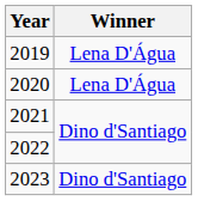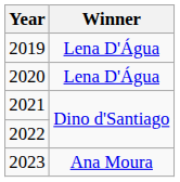 <table class="wikitable sortable">
 <tr>
 <th>Year</th>
 <th>Winner</th>
 </tr>
 <tr>
 <td align="center">2019</td>
 <td align="center"><a href='#'>Lena D'Água</a></td>
 </tr>
 <tr>
 <td align="center">2020</td>
 <td align="center"><a href='#'>Lena D'Água</a></td>
 </tr>
 <tr>
 <td align="center">2021</td>
 <td rowspan="2" align="center"><a href='#'>Dino d'Santiago</a></td>
 </tr>
 <tr>
 <td align="center">2022</td>
 </tr>
 <tr>
 <td align="center">2023</td>
-<td align="center"><a href='#'>Dino d'Santiago</a></td>
+<td align="center"><a href='#'>Ana Moura</a></td>
 </tr>
 </table>
